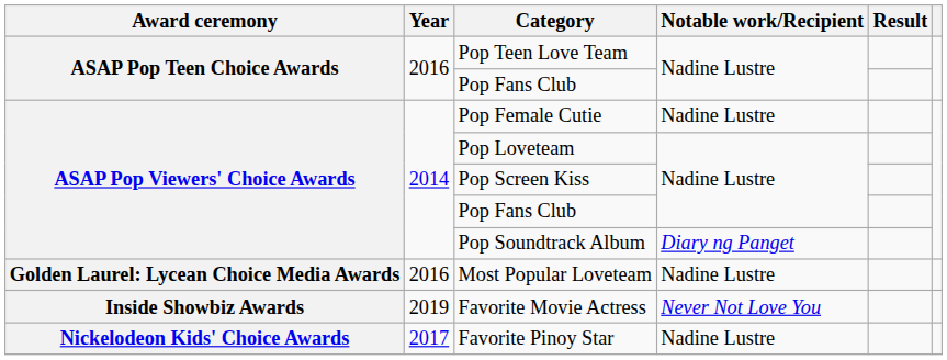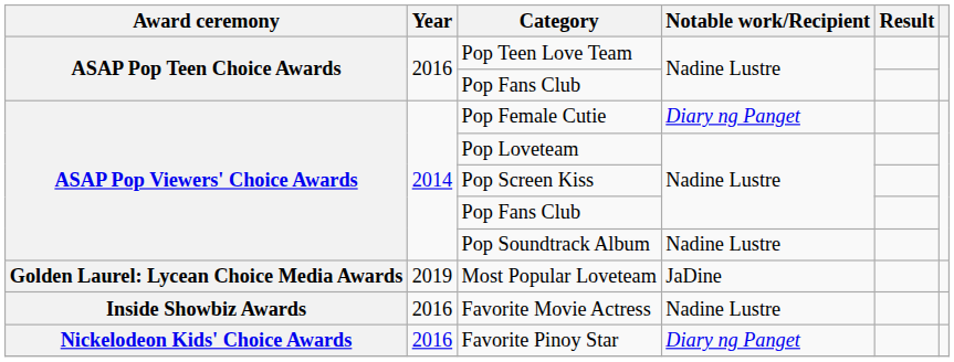 <table class="wikitable plainrowheaders sortable">
 <tr>
 <th scope="col">Award ceremony</th>
 <th scope="col">Year</th>
 <th scope="col">Category</th>
 <th scope="col">Notable work/Recipient</th>
 <th scope="col">Result</th>
 <th scope="col" class="unsortable"></th>
 </tr>
 <tr>
 <th scope="row" rowspan="2">ASAP Pop Teen Choice Awards</th>
 <td rowspan="2">2016</td>
 <td>Pop Teen Love Team</td>
 <td rowspan="2">Nadine Lustre <br> </td>
 <td></td>
 <td rowspan="2"></td>
 </tr>
 <tr>
 <td>Pop Fans Club</td>
 <td></td>
 </tr>
 <tr>
 <th scope="row" rowspan="5"><a href='#'>ASAP Pop Viewers' Choice Awards</a></th>
 <td rowspan="5"><a href='#'>2014</a></td>
 <td>Pop Female Cutie</td>
-<td>Nadine Lustre</td>
+<td><em><a href='#'>Diary ng Panget</a></em></td>
 <td></td>
 <td rowspan="5"></td>
 </tr>
 <tr>
 <td>Pop Loveteam</td>
 <td rowspan="3">Nadine Lustre <br> </td>
 <td></td>
 </tr>
 <tr>
 <td>Pop Screen Kiss</td>
 <td></td>
 </tr>
 <tr>
 <td>Pop Fans Club</td>
 <td></td>
 </tr>
 <tr>
 <td>Pop Soundtrack Album</td>
-<td><em><a href='#'>Diary ng Panget</a></em></td>
+<td>Nadine Lustre</td>
 <td></td>
 </tr>
 <tr>
 <th scope="row">Golden Laurel: Lycean Choice Media Awards</th>
+<td>2019</td>
+<td>Most Popular Loveteam</td>
+<td>JaDine</td>
+<td></td>
+<td></td>
+</tr>
+<tr>
+<th scope="row">Inside Showbiz Awards</th>
 <td>2016</td>
-<td>Most Popular Loveteam</td>
+<td>Favorite Movie Actress</td>
 <td>Nadine Lustre</td>
 <td></td>
 <td></td>
 </tr>
 <tr>
-<th scope="row">Inside Showbiz Awards</th>
-<td>2019</td>
-<td>Favorite Movie Actress</td>
-<td><em><a href='#'>Never Not Love You</a></em></td>
-<td></td>
-<td></td>
-</tr>
-<tr>
 <th scope="row"><a href='#'>Nickelodeon Kids' Choice Awards</a></th>
-<td><a href='#'>2017</a></td>
+<td><a href='#'>2016</a></td>
 <td>Favorite Pinoy Star</td>
-<td>Nadine Lustre</td>
+<td><em><a href='#'>Diary ng Panget</a></em></td>
 <td></td>
 <td></td>
 </tr>
 <tr>
 </tr>
 </table>
